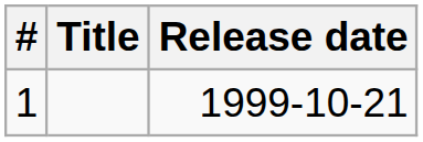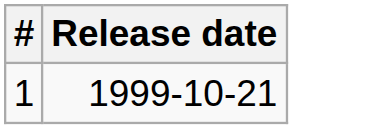 <table class="wikitable">
 <tr>
 <th>#</th>
-<th>Title</th>
 <th>Release date</th>
 </tr>
 <tr>
 <td>1</td>
-<td></td>
 <td align="right">1999-10-21</td>
 </tr>
 </table>
